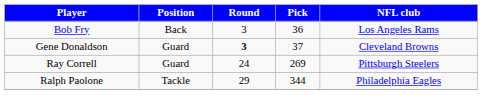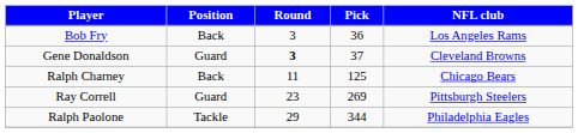 <table class="wikitable" width="80%">
 <tr align="center"  style="background: blue;color:#FFFFFF;">
 <td><strong>Player</strong></td>
 <td><strong>Position</strong></td>
 <td><strong>Round</strong></td>
 <td><strong>Pick</strong></td>
 <td><strong>NFL club</strong></td>
 </tr>
 <tr align="center" bgcolor="">
 <td><a href='#'>Bob Fry</a></td>
 <td>Back</td>
 <td>3</td>
 <td>36</td>
 <td><a href='#'>Los Angeles Rams</a></td>
 </tr>
 <tr align="center" bgcolor="">
 <td>Gene Donaldson</td>
 <td>Guard</td>
 <td><strong>3</strong></td>
 <td>37</td>
 <td><a href='#'>Cleveland Browns</a></td>
 </tr>
 <tr align="center" bgcolor="">
+<td>Ralph Charney</td>
+<td>Back</td>
+<td>11</td>
+<td>125</td>
+<td><a href='#'>Chicago Bears</a></td>
+</tr>
+<tr align="center" bgcolor="">
 <td>Ray Correll</td>
 <td>Guard</td>
-<td>24</td>
+<td>23</td>
 <td>269</td>
 <td><a href='#'>Pittsburgh Steelers</a></td>
 </tr>
 <tr align="center" bgcolor="">
 <td>Ralph Paolone</td>
 <td>Tackle</td>
 <td>29</td>
 <td>344</td>
 <td><a href='#'>Philadelphia Eagles</a></td>
 </tr>
 <tr align="center" bgcolor="">
 </tr>
 </table>
